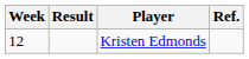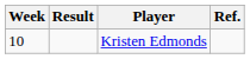 <table class="wikitable">
 <tr>
 <th>Week</th>
 <th>Result</th>
 <th>Player</th>
 <th>Ref.</th>
 </tr>
 <tr>
-<td>12</td>
+<td>10</td>
 <td></td>
 <td> <a href='#'>Kristen Edmonds</a></td>
 <td></td>
 </tr>
 </table>
